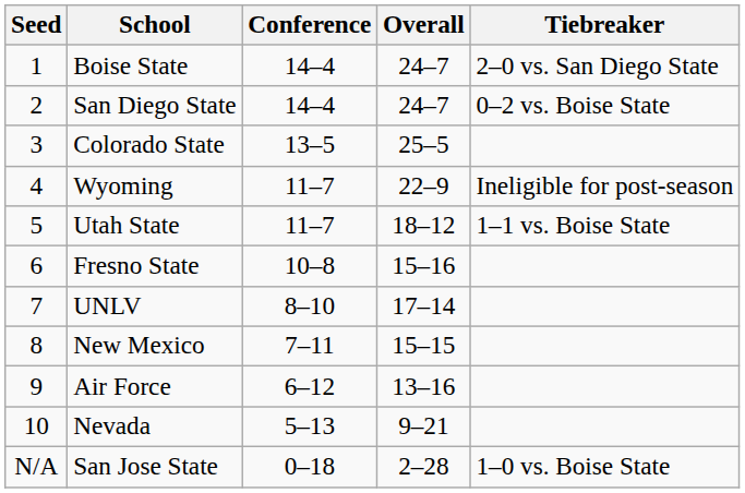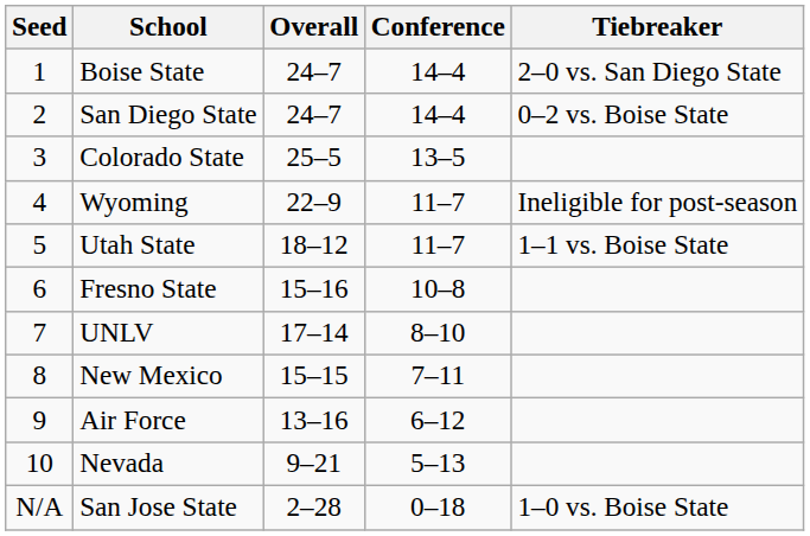 <table class="wikitable" style="text-align:center">
 <tr>
 <th>Seed</th>
 <th>School</th>
+<th>Overall</th>
 <th>Conference</th>
-<th>Overall</th>
 <th>Tiebreaker</th>
 </tr>
 <tr>
 <td>1</td>
 <td align=left>Boise State</td>
+<td>24–7</td>
 <td>14–4</td>
-<td>24–7</td>
 <td align=left>2–0 vs. San Diego State</td>
 </tr>
 <tr>
 <td>2</td>
 <td align=left>San Diego State</td>
+<td>24–7</td>
 <td>14–4</td>
-<td>24–7</td>
 <td align=left>0–2 vs. Boise State</td>
 </tr>
 <tr>
 <td>3</td>
 <td align=left>Colorado State</td>
+<td>25–5</td>
 <td>13–5</td>
-<td>25–5</td>
 <td></td>
 </tr>
 <tr>
 <td>4</td>
 <td align=left>Wyoming</td>
+<td>22–9</td>
 <td>11–7</td>
-<td>22–9</td>
 <td align=left>Ineligible for post-season</td>
 </tr>
 <tr>
 <td>5</td>
 <td align=left>Utah State</td>
+<td>18–12</td>
 <td>11–7</td>
-<td>18–12</td>
 <td align=left>1–1 vs. Boise State</td>
 </tr>
 <tr>
 <td>6</td>
 <td align=left>Fresno State</td>
+<td>15–16</td>
 <td>10–8</td>
-<td>15–16</td>
 <td></td>
 </tr>
 <tr>
 <td>7</td>
 <td align=left>UNLV</td>
+<td>17–14</td>
 <td>8–10</td>
-<td>17–14</td>
 <td></td>
 </tr>
 <tr>
 <td>8</td>
 <td align=left>New Mexico</td>
+<td>15–15</td>
 <td>7–11</td>
-<td>15–15</td>
 <td></td>
 </tr>
 <tr>
 <td>9</td>
 <td align=left>Air Force</td>
+<td>13–16</td>
 <td>6–12</td>
-<td>13–16</td>
 <td></td>
 </tr>
 <tr>
 <td>10</td>
 <td align=left>Nevada</td>
+<td>9–21</td>
 <td>5–13</td>
-<td>9–21</td>
 <td></td>
 </tr>
 <tr>
 <td>N/A</td>
 <td align=left>San Jose State</td>
+<td>2–28</td>
 <td>0–18</td>
-<td>2–28</td>
 <td align=left>1–0 vs. Boise State</td>
 </tr>
 </table>
